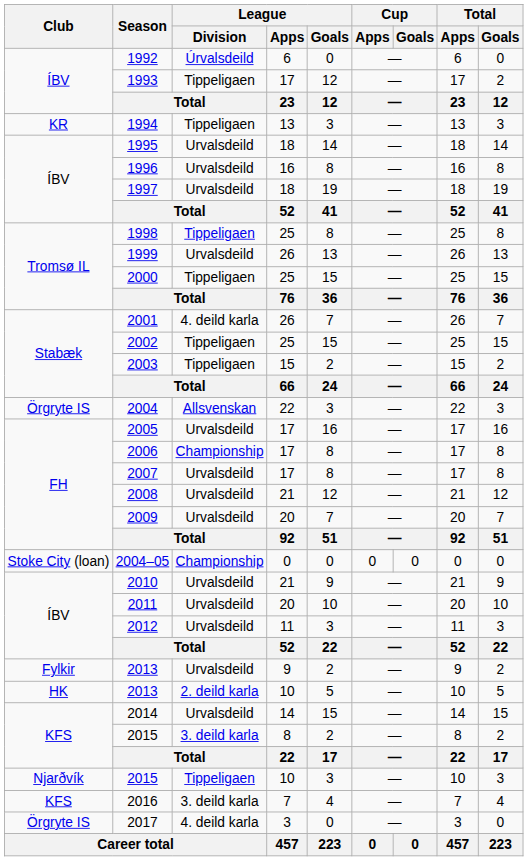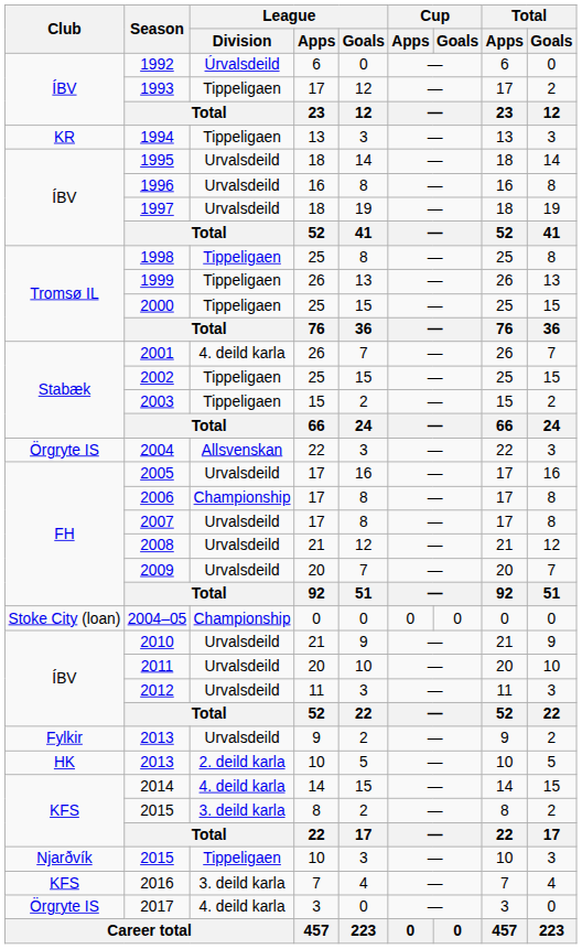 <table class="wikitable" style="text-align:center">
 <tr>
 <th rowspan="2">Club</th>
 <th rowspan="2">Season</th>
 <th colspan="3">League</th>
 <th colspan="2">Cup</th>
 <th colspan="2">Total</th>
 </tr>
 <tr>
 <th>Division</th>
 <th>Apps</th>
 <th>Goals</th>
 <th>Apps</th>
 <th>Goals</th>
 <th>Apps</th>
 <th>Goals</th>
 </tr>
 <tr>
 <td rowspan="3"><a href='#'>ÍBV</a></td>
 <td><a href='#'>1992</a></td>
 <td><a href='#'>Úrvalsdeild</a></td>
 <td>6</td>
 <td>0</td>
 <td colspan="2">—</td>
 <td>6</td>
 <td>0</td>
 </tr>
 <tr>
 <td><a href='#'>1993</a></td>
 <td>Tippeligaen</td>
 <td>17</td>
 <td>12</td>
 <td colspan="2">—</td>
 <td>17</td>
 <td>2</td>
 </tr>
 <tr>
 <th colspan="2">Total</th>
 <th>23</th>
 <th>12</th>
 <th colspan="2">—</th>
 <th>23</th>
 <th>12</th>
 </tr>
 <tr>
 <td><a href='#'>KR</a></td>
 <td><a href='#'>1994</a></td>
 <td>Tippeligaen</td>
 <td>13</td>
 <td>3</td>
 <td colspan="2">—</td>
 <td>13</td>
 <td>3</td>
 </tr>
 <tr>
 <td rowspan="4">ÍBV</td>
 <td><a href='#'>1995</a></td>
 <td>Urvalsdeild</td>
 <td>18</td>
 <td>14</td>
 <td colspan="2">—</td>
 <td>18</td>
 <td>14</td>
 </tr>
 <tr>
 <td><a href='#'>1996</a></td>
 <td>Urvalsdeild</td>
 <td>16</td>
 <td>8</td>
 <td colspan="2">—</td>
 <td>16</td>
 <td>8</td>
 </tr>
 <tr>
 <td><a href='#'>1997</a></td>
 <td>Urvalsdeild</td>
 <td>18</td>
 <td>19</td>
 <td colspan="2">—</td>
 <td>18</td>
 <td>19</td>
 </tr>
 <tr>
 <th colspan="2">Total</th>
 <th>52</th>
 <th>41</th>
 <th colspan="2">—</th>
 <th>52</th>
 <th>41</th>
 </tr>
 <tr>
 <td rowspan="4"><a href='#'>Tromsø IL</a></td>
 <td><a href='#'>1998</a></td>
 <td><a href='#'>Tippeligaen</a></td>
 <td>25</td>
 <td>8</td>
 <td colspan="2">—</td>
 <td>25</td>
 <td>8</td>
 </tr>
 <tr>
 <td><a href='#'>1999</a></td>
-<td>Urvalsdeild</td>
+<td>Tippeligaen</td>
 <td>26</td>
 <td>13</td>
 <td colspan="2">—</td>
 <td>26</td>
 <td>13</td>
 </tr>
 <tr>
 <td><a href='#'>2000</a></td>
 <td>Tippeligaen</td>
 <td>25</td>
 <td>15</td>
 <td colspan="2">—</td>
 <td>25</td>
 <td>15</td>
 </tr>
 <tr>
 <th colspan="2">Total</th>
 <th>76</th>
 <th>36</th>
 <th colspan="2">—</th>
 <th>76</th>
 <th>36</th>
 </tr>
 <tr>
 <td rowspan="4"><a href='#'>Stabæk</a></td>
 <td><a href='#'>2001</a></td>
 <td>4. deild karla</td>
 <td>26</td>
 <td>7</td>
 <td colspan="2">—</td>
 <td>26</td>
 <td>7</td>
 </tr>
 <tr>
 <td><a href='#'>2002</a></td>
 <td>Tippeligaen</td>
 <td>25</td>
 <td>15</td>
 <td colspan="2">—</td>
 <td>25</td>
 <td>15</td>
 </tr>
 <tr>
 <td><a href='#'>2003</a></td>
 <td>Tippeligaen</td>
 <td>15</td>
 <td>2</td>
 <td colspan="2">—</td>
 <td>15</td>
 <td>2</td>
 </tr>
 <tr>
 <th colspan="2">Total</th>
 <th>66</th>
 <th>24</th>
 <th colspan="2">—</th>
 <th>66</th>
 <th>24</th>
 </tr>
 <tr>
 <td><a href='#'>Örgryte IS</a></td>
 <td><a href='#'>2004</a></td>
 <td><a href='#'>Allsvenskan</a></td>
 <td>22</td>
 <td>3</td>
 <td colspan="2">—</td>
 <td>22</td>
 <td>3</td>
 </tr>
 <tr>
 <td rowspan="6"><a href='#'>FH</a></td>
 <td><a href='#'>2005</a></td>
 <td>Urvalsdeild</td>
 <td>17</td>
 <td>16</td>
 <td colspan="2">—</td>
 <td>17</td>
 <td>16</td>
 </tr>
 <tr>
 <td><a href='#'>2006</a></td>
 <td><a href='#'>Championship</a></td>
 <td>17</td>
 <td>8</td>
 <td colspan="2">—</td>
 <td>17</td>
 <td>8</td>
 </tr>
 <tr>
 <td><a href='#'>2007</a></td>
 <td>Urvalsdeild</td>
 <td>17</td>
 <td>8</td>
 <td colspan="2">—</td>
 <td>17</td>
 <td>8</td>
 </tr>
 <tr>
 <td><a href='#'>2008</a></td>
 <td>Urvalsdeild</td>
 <td>21</td>
 <td>12</td>
 <td colspan="2">—</td>
 <td>21</td>
 <td>12</td>
 </tr>
 <tr>
 <td><a href='#'>2009</a></td>
 <td>Urvalsdeild</td>
 <td>20</td>
 <td>7</td>
 <td colspan="2">—</td>
 <td>20</td>
 <td>7</td>
 </tr>
 <tr>
 <th colspan="2">Total</th>
 <th>92</th>
 <th>51</th>
 <th colspan="2">—</th>
 <th>92</th>
 <th>51</th>
 </tr>
 <tr>
 <td><a href='#'>Stoke City</a> (loan)</td>
 <td><a href='#'>2004–05</a></td>
 <td><a href='#'>Championship</a></td>
 <td>0</td>
 <td>0</td>
 <td>0</td>
 <td>0</td>
 <td>0</td>
 <td>0</td>
 </tr>
 <tr>
 <td rowspan="4">ÍBV</td>
 <td><a href='#'>2010</a></td>
 <td>Urvalsdeild</td>
 <td>21</td>
 <td>9</td>
 <td colspan="2">—</td>
 <td>21</td>
 <td>9</td>
 </tr>
 <tr>
 <td><a href='#'>2011</a></td>
 <td>Urvalsdeild</td>
 <td>20</td>
 <td>10</td>
 <td colspan="2">—</td>
 <td>20</td>
 <td>10</td>
 </tr>
 <tr>
 <td><a href='#'>2012</a></td>
 <td>Urvalsdeild</td>
 <td>11</td>
 <td>3</td>
 <td colspan="2">—</td>
 <td>11</td>
 <td>3</td>
 </tr>
 <tr>
 <th colspan="2">Total</th>
 <th>52</th>
 <th>22</th>
 <th colspan="2">—</th>
 <th>52</th>
 <th>22</th>
 </tr>
 <tr>
 <td><a href='#'>Fylkir</a></td>
 <td><a href='#'>2013</a></td>
 <td>Urvalsdeild</td>
 <td>9</td>
 <td>2</td>
 <td colspan="2">—</td>
 <td>9</td>
 <td>2</td>
 </tr>
 <tr>
 <td><a href='#'>HK</a></td>
 <td><a href='#'>2013</a></td>
 <td><a href='#'>2. deild karla</a></td>
 <td>10</td>
 <td>5</td>
 <td colspan="2">—</td>
 <td>10</td>
 <td>5</td>
 </tr>
 <tr>
 <td rowspan="3"><a href='#'>KFS</a></td>
 <td>2014</td>
-<td>Urvalsdeild</td>
+<td><a href='#'>4. deild karla</a></td>
 <td>14</td>
 <td>15</td>
 <td colspan="2">—</td>
 <td>14</td>
 <td>15</td>
 </tr>
 <tr>
 <td>2015</td>
 <td><a href='#'>3. deild karla</a></td>
 <td>8</td>
 <td>2</td>
 <td colspan="2">—</td>
 <td>8</td>
 <td>2</td>
 </tr>
 <tr>
 <th colspan="2">Total</th>
 <th>22</th>
 <th>17</th>
 <th colspan="2">—</th>
 <th>22</th>
 <th>17</th>
 </tr>
 <tr>
 <td><a href='#'>Njarðvík</a></td>
 <td><a href='#'>2015</a></td>
 <td><a href='#'>Tippeligaen</a></td>
 <td>10</td>
 <td>3</td>
 <td colspan="2">—</td>
 <td>10</td>
 <td>3</td>
 </tr>
 <tr>
 <td><a href='#'>KFS</a></td>
 <td>2016</td>
 <td>3. deild karla</td>
 <td>7</td>
 <td>4</td>
 <td colspan="2">—</td>
 <td>7</td>
 <td>4</td>
 </tr>
 <tr>
 <td><a href='#'>Örgryte IS</a></td>
 <td>2017</td>
 <td>4. deild karla</td>
 <td>3</td>
 <td>0</td>
 <td colspan="2">—</td>
 <td>3</td>
 <td>0</td>
 </tr>
 <tr>
 <th colspan="3">Career total</th>
 <th>457</th>
 <th>223</th>
 <th>0</th>
 <th>0</th>
 <th>457</th>
 <th>223</th>
 </tr>
 </table>
